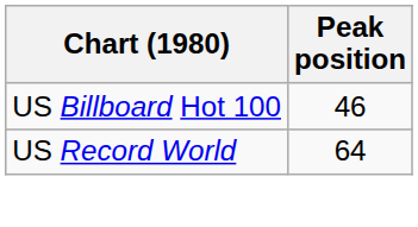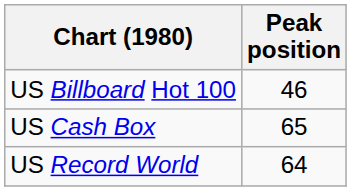 <table class="wikitable sortable">
 <tr>
 <th>Chart (1980)</th>
 <th>Peak<br>position</th>
 </tr>
 <tr>
 <td>US <em><a href='#'>Billboard</a></em> <a href='#'>Hot 100</a></td>
 <td align="center">46</td>
 </tr>
 <tr>
+<td>US <em><a href='#'>Cash Box</a></em></td>
+<td align="center">65</td>
+</tr>
+<tr>
 <td>US <em><a href='#'>Record World</a></em></td>
 <td align="center">64</td>
 </tr>
 </table>
